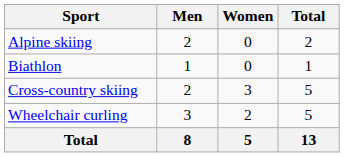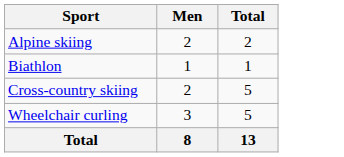 <table class="wikitable sortable" style=text-align:center>
 <tr>
 <th width=150>Sport</th>
 <th width=55>Men</th>
-<th width=55>Women</th>
 <th width=55>Total</th>
 </tr>
 <tr>
 <td align=left><a href='#'>Alpine skiing</a></td>
 <td>2</td>
-<td>0</td>
 <td>2</td>
 </tr>
 <tr>
 <td align=left><a href='#'>Biathlon</a></td>
 <td>1</td>
-<td>0</td>
 <td>1</td>
 </tr>
 <tr>
 <td align=left><a href='#'>Cross-country skiing</a></td>
 <td>2</td>
-<td>3</td>
 <td>5</td>
 </tr>
 <tr>
 <td align=left><a href='#'>Wheelchair curling</a></td>
 <td>3</td>
-<td>2</td>
 <td>5</td>
 </tr>
 <tr>
 <th>Total</th>
 <th>8</th>
-<th>5</th>
 <th>13</th>
 </tr>
 </table>
